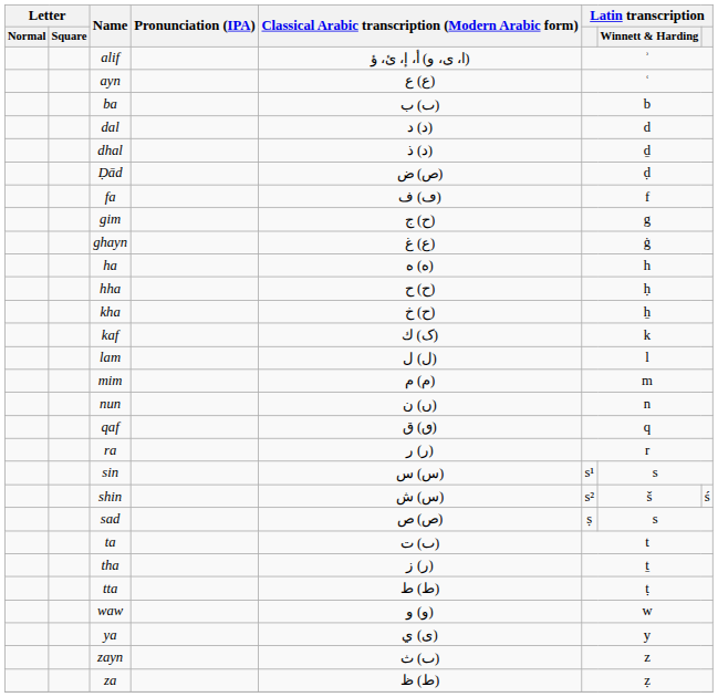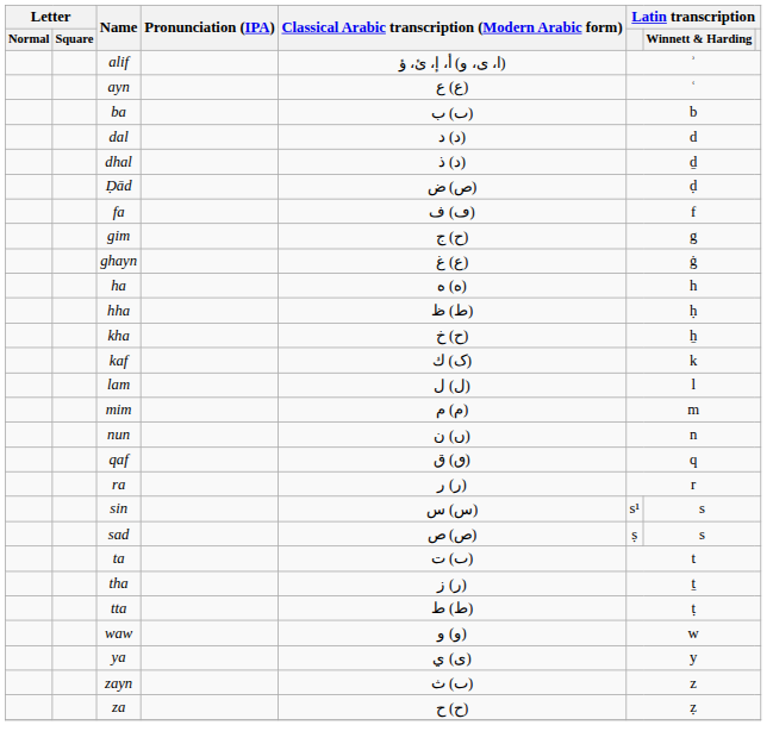 <table class="wikitable" style="text-align: center;">
 <tr>
 <th colspan="2">Letter</th>
 <th rowspan="2">Name</th>
 <th rowspan="2">Pronunciation (<a href='#'>IPA</a>)</th>
 <th rowspan="2"><a href='#'>Classical Arabic</a> transcription (<a href='#'>Modern Arabic</a> form)</th>
 <th colspan="3"><a href='#'>Latin</a> transcription</th>
 </tr>
 <tr style="font-size: smaller;">
 <th>Normal</th>
 <th>Square</th>
 <th></th>
 <th>Winnett & Harding</th>
 <th></th>
 </tr>
 <tr>
 <td></td>
 <td></td>
 <td><em>alif</em></td>
 <td></td>
 <td>ا، ى، و) أ، إ، ئ، ؤ)</td>
 <td colspan="3">ʾ</td>
 </tr>
 <tr>
 <td></td>
 <td></td>
 <td><em>ayn</em></td>
 <td></td>
 <td>ع) ع)</td>
 <td colspan="3">ʿ</td>
 </tr>
 <tr>
 <td></td>
 <td></td>
 <td><em>ba</em></td>
 <td></td>
 <td>ٮ) ب)</td>
 <td colspan="3">b</td>
 </tr>
 <tr>
 <td></td>
 <td></td>
 <td><em>dal</em></td>
 <td></td>
 <td>د) د)</td>
 <td colspan="3">d</td>
 </tr>
 <tr>
 <td></td>
 <td></td>
 <td><em>dhal</em></td>
 <td></td>
 <td>د) ذ)</td>
 <td colspan="3">ḏ</td>
 </tr>
 <tr>
 <td></td>
 <td></td>
 <td><em>Ḍād</em></td>
 <td></td>
 <td>ص) ض)</td>
 <td colspan="3">ḍ</td>
 </tr>
 <tr>
 <td></td>
 <td></td>
 <td><em>fa</em></td>
 <td></td>
 <td>ڡ) ف)</td>
 <td colspan="3">f</td>
 </tr>
 <tr>
 <td></td>
 <td></td>
 <td><em>gim</em></td>
 <td></td>
 <td>ح) ج)</td>
 <td colspan="3">g</td>
 </tr>
 <tr>
 <td></td>
 <td></td>
 <td><em>ghayn</em></td>
 <td></td>
 <td>ع) غ)</td>
 <td colspan="3">ġ</td>
 </tr>
 <tr>
 <td></td>
 <td></td>
 <td><em>ha</em></td>
 <td></td>
 <td>ه) ه)</td>
 <td colspan="3">h</td>
 </tr>
 <tr>
 <td></td>
 <td></td>
 <td><em>hha</em></td>
 <td></td>
-<td>ح) ح)</td>
+<td>ط) ظ)</td>
 <td colspan="3">ḥ</td>
 </tr>
 <tr>
 <td></td>
 <td></td>
 <td><em>kha</em></td>
 <td></td>
 <td>ح) خ)</td>
 <td colspan="3">ẖ</td>
 </tr>
 <tr>
 <td></td>
 <td></td>
 <td><em>kaf</em></td>
 <td></td>
 <td>ک) ك)</td>
 <td colspan="3">k</td>
 </tr>
 <tr>
 <td></td>
 <td></td>
 <td><em>lam</em></td>
 <td></td>
 <td>ل) ل)</td>
 <td colspan="3">l</td>
 </tr>
 <tr>
 <td></td>
 <td></td>
 <td><em>mim</em></td>
 <td></td>
 <td>م) م)</td>
 <td colspan="3">m</td>
 </tr>
 <tr>
 <td></td>
 <td></td>
 <td><em>nun</em></td>
 <td></td>
 <td>ں) ن)</td>
 <td colspan="3">n</td>
 </tr>
 <tr>
 <td></td>
 <td></td>
 <td><em>qaf</em></td>
 <td></td>
 <td>ٯ) ق)</td>
 <td colspan="3">q</td>
 </tr>
 <tr>
 <td></td>
 <td></td>
 <td><em>ra</em></td>
 <td></td>
 <td>ر) ر)</td>
 <td colspan="3">r</td>
 </tr>
 <tr>
 <td></td>
 <td></td>
 <td><em>sin</em></td>
 <td></td>
 <td>س) س)</td>
 <td>s¹</td>
 <td colspan="2">s</td>
 </tr>
 <tr>
 <td></td>
 <td></td>
-<td><em>shin</em></td>
-<td></td>
-<td>س) ش)</td>
-<td>s²</td>
-<td>š</td>
-<td>ś</td>
-</tr>
-<tr>
-<td></td>
-<td></td>
 <td><em>sad</em></td>
 <td></td>
 <td>ص) ص)</td>
 <td>ṣ</td>
 <td colspan="2">s</td>
 </tr>
 <tr>
 <td></td>
 <td></td>
 <td><em>ta</em></td>
 <td></td>
 <td>ٮ) ت)</td>
 <td colspan="3">t</td>
 </tr>
 <tr>
 <td></td>
 <td></td>
 <td><em>tha</em></td>
 <td></td>
 <td>ر) ز)</td>
 <td colspan="3">ṯ</td>
 </tr>
 <tr>
 <td></td>
 <td></td>
 <td><em>tta</em></td>
 <td></td>
 <td>ط) ط)</td>
 <td colspan="3">ṭ</td>
 </tr>
 <tr>
 <td></td>
 <td></td>
 <td><em>waw</em></td>
 <td></td>
 <td>و) و)</td>
 <td colspan="3">w</td>
 </tr>
 <tr>
 <td></td>
 <td></td>
 <td><em>ya</em></td>
 <td></td>
 <td>ى) ي)</td>
 <td colspan="3">y</td>
 </tr>
 <tr>
 <td></td>
 <td></td>
 <td><em>zayn</em></td>
 <td></td>
 <td>ٮ) ث)</td>
 <td colspan="3">z</td>
 </tr>
 <tr>
 <td></td>
 <td></td>
 <td><em>za</em></td>
 <td></td>
-<td>ط) ظ)</td>
+<td>ح) ح)</td>
 <td colspan="3">ẓ</td>
 </tr>
 <tr>
 </tr>
 </table>
